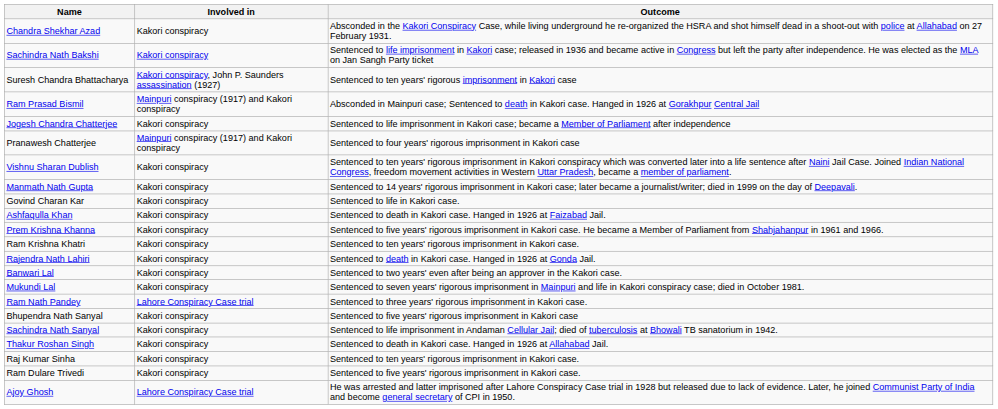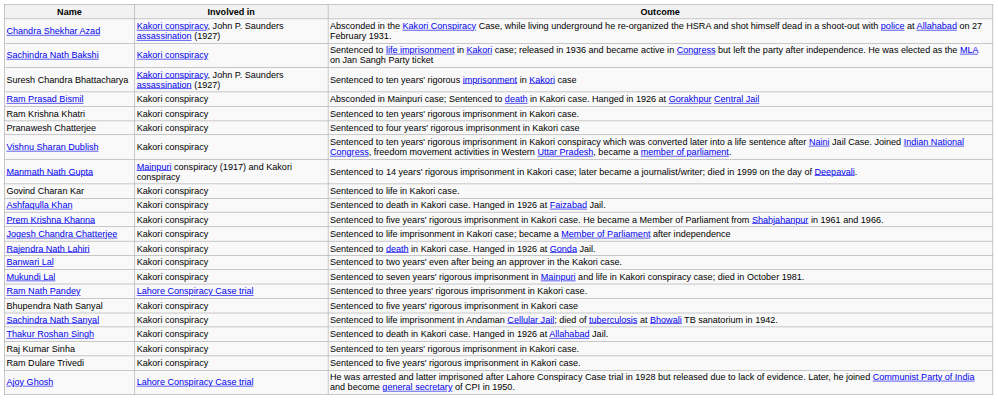 <table class="wikitable" style="font-size:90%">
 <tr>
 <th width = "200">Name</th>
 <th width =" 300">Involved in</th>
 <th>Outcome</th>
 </tr>
 <tr>
 <td><a href='#'>Chandra Shekhar Azad</a></td>
-<td>Kakori conspiracy</td>
+<td><a href='#'>Kakori conspiracy</a>, John P. Saunders <a href='#'>assassination</a> (1927)</td>
 <td>Absconded in the <a href='#'>Kakori Conspiracy</a> Case, while living underground he re-organized the HSRA and shot himself dead in a shoot-out with <a href='#'>police</a> at <a href='#'>Allahabad</a> on 27 February 1931.</td>
 </tr>
 <tr>
 <td><a href='#'>Sachindra Nath Bakshi</a></td>
 <td><a href='#'>Kakori conspiracy</a></td>
 <td>Sentenced to <a href='#'>life imprisonment</a> in <a href='#'>Kakori</a> case; released in 1936 and became active in <a href='#'>Congress</a> but left the party after independence. He was elected as the <a href='#'>MLA</a> on Jan Sangh Party ticket</td>
 </tr>
 <tr>
 <td>Suresh Chandra Bhattacharya</td>
 <td><a href='#'>Kakori conspiracy</a>, John P. Saunders <a href='#'>assassination</a> (1927)</td>
 <td>Sentenced to ten years' rigorous <a href='#'>imprisonment</a> in <a href='#'>Kakori</a> case</td>
 </tr>
 <tr>
 <td><a href='#'>Ram Prasad Bismil</a></td>
-<td><a href='#'>Mainpuri</a> conspiracy (1917) and Kakori conspiracy</td>
+<td>Kakori conspiracy</td>
 <td>Absconded in Mainpuri case; Sentenced to <a href='#'>death</a> in Kakori case. Hanged in 1926 at <a href='#'>Gorakhpur</a> <a href='#'>Central Jail</a></td>
 </tr>
 <tr>
-<td><a href='#'>Jogesh Chandra Chatterjee</a></td>
+<td>Ram Krishna Khatri</td>
 <td>Kakori conspiracy</td>
-<td>Sentenced to life imprisonment in Kakori case; became a <a href='#'>Member of Parliament</a> after independence</td>
+<td>Sentenced to ten years' rigorous imprisonment in Kakori case.</td>
 </tr>
 <tr>
 <td>Pranawesh Chatterjee</td>
-<td><a href='#'>Mainpuri</a> conspiracy (1917) and Kakori conspiracy</td>
+<td>Kakori conspiracy</td>
 <td>Sentenced to four years' rigorous imprisonment in Kakori case</td>
 </tr>
 <tr>
 <td><a href='#'>Vishnu Sharan Dublish</a></td>
 <td>Kakori conspiracy</td>
 <td>Sentenced to ten years' rigorous imprisonment in Kakori conspiracy which was converted later into a life sentence after <a href='#'>Naini</a> Jail Case. Joined <a href='#'>Indian National Congress</a>, freedom movement activities in Western <a href='#'>Uttar Pradesh</a>, became a <a href='#'>member of parliament</a>.</td>
 </tr>
 <tr>
 <td><a href='#'>Manmath Nath Gupta</a></td>
-<td>Kakori conspiracy</td>
+<td><a href='#'>Mainpuri</a> conspiracy (1917) and Kakori conspiracy</td>
 <td>Sentenced to 14 years' rigorous imprisonment in Kakori case; later became a journalist/writer; died in 1999 on the day of <a href='#'>Deepavali</a>.</td>
 </tr>
 <tr>
 <td>Govind Charan Kar</td>
 <td>Kakori conspiracy</td>
 <td>Sentenced to life in Kakori case.</td>
 </tr>
 <tr>
 <td><a href='#'>Ashfaqulla Khan</a></td>
 <td>Kakori conspiracy</td>
 <td>Sentenced to death in Kakori case. Hanged in 1926 at <a href='#'>Faizabad</a> Jail.</td>
 </tr>
 <tr>
 <td><a href='#'>Prem Krishna Khanna</a></td>
 <td>Kakori conspiracy</td>
 <td>Sentenced to five years' rigorous imprisonment in Kakori case. He became a Member of Parliament from <a href='#'>Shahjahanpur</a> in 1961 and 1966.</td>
 </tr>
 <tr>
-<td>Ram Krishna Khatri</td>
+<td><a href='#'>Jogesh Chandra Chatterjee</a></td>
 <td>Kakori conspiracy</td>
-<td>Sentenced to ten years' rigorous imprisonment in Kakori case.</td>
+<td>Sentenced to life imprisonment in Kakori case; became a <a href='#'>Member of Parliament</a> after independence</td>
 </tr>
 <tr>
 <td><a href='#'>Rajendra Nath Lahiri</a></td>
 <td>Kakori conspiracy</td>
 <td>Sentenced to <a href='#'>death</a> in Kakori case. Hanged in 1926 at <a href='#'>Gonda</a> Jail.</td>
 </tr>
 <tr>
 <td><a href='#'>Banwari Lal</a></td>
 <td>Kakori conspiracy</td>
 <td>Sentenced to two years' even after being an approver in the Kakori case.</td>
 </tr>
 <tr>
 <td><a href='#'>Mukundi Lal</a></td>
 <td>Kakori conspiracy</td>
 <td>Sentenced to seven years' rigorous imprisonment in <a href='#'>Mainpuri</a> and life in Kakori conspiracy case; died in October 1981.</td>
 </tr>
 <tr>
 <td><a href='#'>Ram Nath Pandey</a></td>
 <td><a href='#'>Lahore Conspiracy Case trial</a></td>
 <td>Sentenced to three years' rigorous imprisonment in Kakori case.</td>
 </tr>
 <tr>
 <td>Bhupendra Nath Sanyal</td>
 <td>Kakori conspiracy</td>
 <td>Sentenced to five years' rigorous imprisonment in Kakori case</td>
 </tr>
 <tr>
 <td><a href='#'>Sachindra Nath Sanyal</a></td>
 <td>Kakori conspiracy</td>
 <td>Sentenced to life imprisonment in Andaman <a href='#'>Cellular Jail</a>; died of <a href='#'>tuberculosis</a> at <a href='#'>Bhowali</a> TB sanatorium in 1942.</td>
 </tr>
 <tr>
 <td><a href='#'>Thakur Roshan Singh</a></td>
 <td>Kakori conspiracy</td>
 <td>Sentenced to death in Kakori case. Hanged in 1926 at <a href='#'>Allahabad</a> Jail.</td>
 </tr>
 <tr>
 <td>Raj Kumar Sinha</td>
 <td>Kakori conspiracy</td>
 <td>Sentenced to ten years' rigorous imprisonment in Kakori case.</td>
 </tr>
 <tr>
 <td>Ram Dulare Trivedi</td>
 <td>Kakori conspiracy</td>
 <td>Sentenced to five years' rigorous imprisonment in Kakori case.</td>
 </tr>
 <tr>
 <td><a href='#'>Ajoy Ghosh</a></td>
 <td><a href='#'>Lahore Conspiracy Case trial</a></td>
 <td>He was arrested and latter imprisoned after Lahore Conspiracy Case trial in 1928 but released due to lack of evidence. Later, he joined <a href='#'>Communist Party of India</a> and become <a href='#'>general secretary</a> of CPI in 1950.</td>
 </tr>
 </table>
